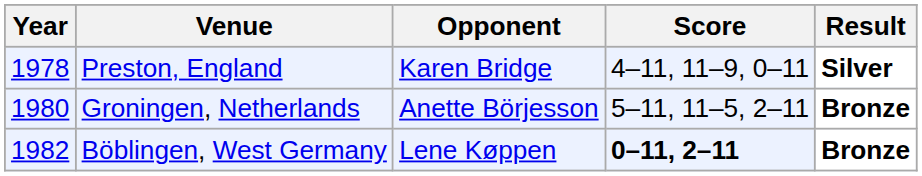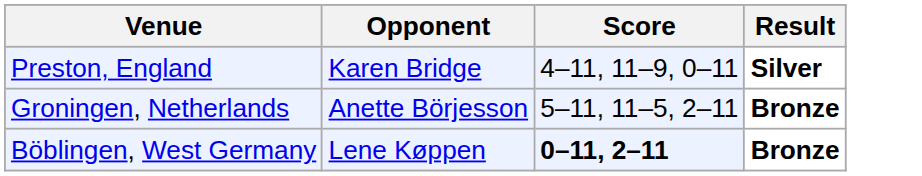 <table class="sortable wikitable" style="font-size: 90%;">
 <tr>
-<th>Year</th>
 <th>Venue</th>
 <th>Opponent</th>
 <th>Score</th>
 <th>Result</th>
 </tr>
 <tr style="background:#ECF2FF">
-<td align="center"><a href='#'>1978</a></td>
 <td align="left"><a href='#'>Preston, England</a></td>
 <td align="left"> <a href='#'>Karen Bridge</a></td>
 <td align="left">4–11, 11–9, 0–11</td>
 <td style="text-align:left; background: white"> <strong>Silver</strong></td>
 </tr>
 <tr style="background:#ECF2FF">
-<td align="center"><a href='#'>1980</a></td>
 <td align="left"><a href='#'>Groningen</a>, <a href='#'>Netherlands</a></td>
 <td align="left"> <a href='#'>Anette Börjesson</a></td>
 <td align="left">5–11, 11–5, 2–11</td>
 <td style="text-align:left; background:white"> <strong>Bronze</strong></td>
 </tr>
 <tr style="background:#ECF2FF">
-<td align="center"><a href='#'>1982</a></td>
 <td align="left"><a href='#'>Böblingen</a>, <a href='#'>West Germany</a></td>
 <td align="left"> <a href='#'>Lene Køppen</a></td>
 <td align="left"><strong>0–11, 2–11</strong></td>
 <td style="text-align:left; background:white"> <strong>Bronze</strong></td>
 </tr>
 </table>
